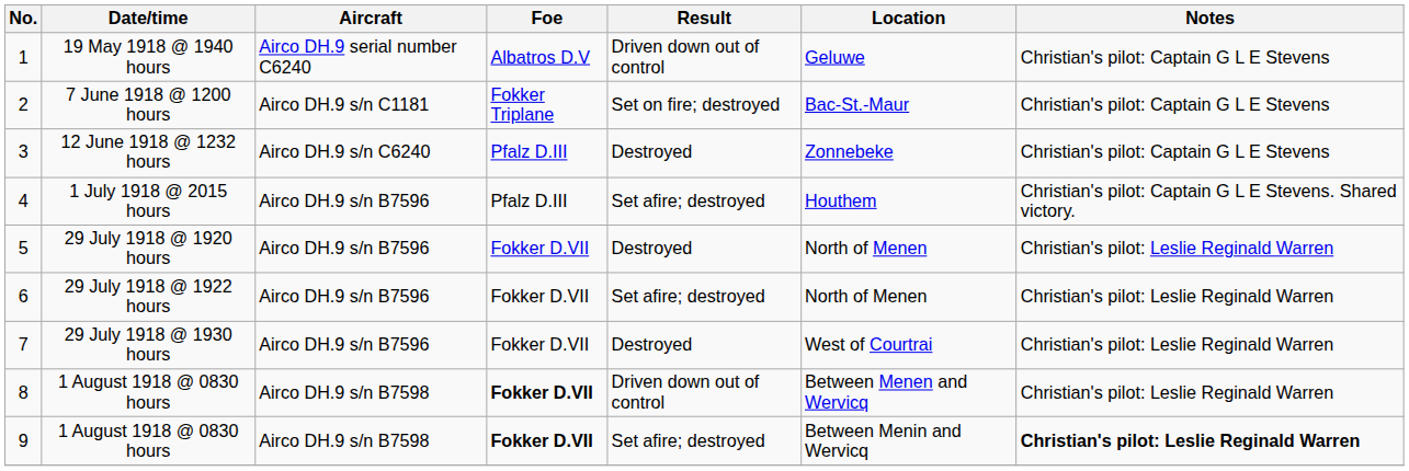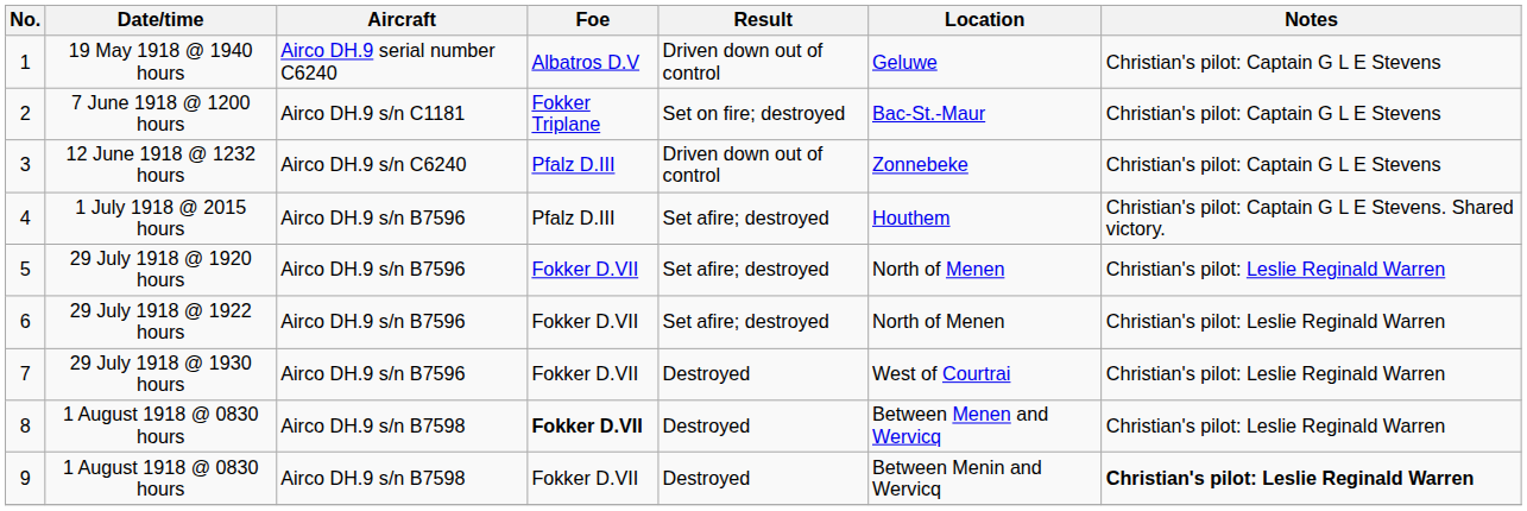 <table class="wikitable" border="1" style="margin: 1em auto 1em auto">
 <tr>
 <th>No.</th>
 <th>Date/time</th>
 <th>Aircraft</th>
 <th>Foe</th>
 <th>Result</th>
 <th>Location</th>
 <th>Notes</th>
 </tr>
 <tr>
 <td align="center">1</td>
 <td align="center">19 May 1918 @ 1940 hours</td>
 <td><a href='#'>Airco DH.9</a> serial number C6240</td>
 <td><a href='#'>Albatros D.V</a></td>
 <td>Driven down out of control</td>
 <td><a href='#'>Geluwe</a></td>
 <td>Christian's pilot: Captain G L E Stevens</td>
 </tr>
 <tr>
 <td align="center">2</td>
 <td align="center">7 June 1918 @ 1200 hours</td>
 <td>Airco DH.9 s/n C1181</td>
 <td><a href='#'>Fokker Triplane</a></td>
 <td>Set on fire; destroyed</td>
 <td><a href='#'>Bac-St.-Maur</a></td>
 <td>Christian's pilot: Captain G L E Stevens</td>
 </tr>
 <tr>
 <td align="center">3</td>
 <td align="center">12 June 1918 @ 1232 hours</td>
 <td>Airco DH.9 s/n C6240</td>
 <td><a href='#'>Pfalz D.III</a></td>
-<td>Destroyed</td>
+<td>Driven down out of control</td>
 <td><a href='#'>Zonnebeke</a></td>
 <td>Christian's pilot: Captain G L E Stevens</td>
 </tr>
 <tr>
 <td align="center">4</td>
 <td align="center">1 July 1918 @ 2015 hours</td>
 <td>Airco DH.9 s/n B7596</td>
 <td>Pfalz D.III</td>
 <td>Set afire; destroyed</td>
 <td><a href='#'>Houthem</a></td>
 <td>Christian's pilot: Captain G L E Stevens. Shared victory.</td>
 </tr>
 <tr>
 <td align="center">5</td>
 <td align="center">29 July 1918 @ 1920 hours</td>
 <td>Airco DH.9 s/n B7596</td>
 <td><a href='#'>Fokker D.VII</a></td>
-<td>Destroyed</td>
+<td>Set afire; destroyed</td>
 <td>North of <a href='#'>Menen</a></td>
 <td>Christian's pilot: <a href='#'>Leslie Reginald Warren</a></td>
 </tr>
 <tr>
 <td align="center">6</td>
 <td align="center">29 July 1918 @ 1922 hours</td>
 <td>Airco DH.9 s/n B7596</td>
 <td>Fokker D.VII</td>
 <td>Set afire; destroyed</td>
 <td>North of Menen</td>
 <td>Christian's pilot: Leslie Reginald Warren</td>
 </tr>
 <tr>
 <td align="center">7</td>
 <td align="center">29 July 1918 @ 1930 hours</td>
 <td>Airco DH.9 s/n B7596</td>
 <td>Fokker D.VII</td>
 <td>Destroyed</td>
 <td>West of <a href='#'>Courtrai</a></td>
 <td>Christian's pilot: Leslie Reginald Warren</td>
 </tr>
 <tr>
 <td align="center">8</td>
 <td align="center">1 August 1918 @ 0830 hours</td>
 <td>Airco DH.9 s/n B7598</td>
 <td><strong>Fokker D.VII</strong></td>
-<td>Driven down out of control</td>
+<td>Destroyed</td>
 <td>Between <a href='#'>Menen</a> and <a href='#'>Wervicq</a></td>
 <td>Christian's pilot: Leslie Reginald Warren</td>
 </tr>
 <tr>
 <td align="center">9</td>
 <td align="center">1 August 1918 @ 0830 hours</td>
 <td>Airco DH.9 s/n B7598</td>
-<td><strong>Fokker D.VII</strong></td>
-<td>Set afire; destroyed</td>
+<td>Fokker D.VII</td>
+<td>Destroyed</td>
 <td>Between Menin and Wervicq</td>
 <td><strong>Christian's pilot: Leslie Reginald Warren</strong></td>
 </tr>
 <tr>
 </tr>
 </table>
